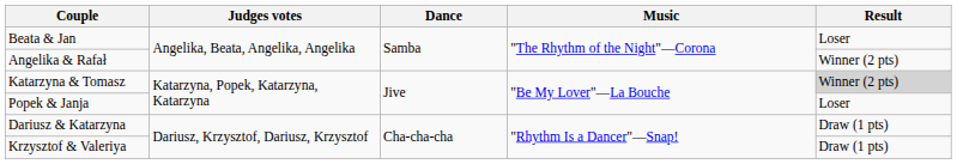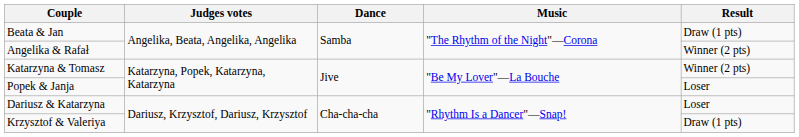 <table class="wikitable">
 <tr>
 <th width="160">Couple</th>
 <th width="260">Judges votes</th>
 <th width="140">Dance</th>
 <th width="350">Music</th>
 <th width="150">Result</th>
 </tr>
 <tr>
 <td>Beata & Jan</td>
 <td rowspan=2>Angelika, Beata, Angelika, Angelika</td>
 <td rowspan=2>Samba</td>
 <td rowspan=2>"<a href='#'>The Rhythm of the Night</a>"—<a href='#'>Corona</a></td>
-<td>Loser</td>
+<td>Draw (1 pts)</td>
 </tr>
 <tr>
 <td>Angelika & Rafał</td>
 <td>Winner (2 pts)</td>
 </tr>
 <tr>
 <td>Katarzyna & Tomasz</td>
 <td rowspan=2>Katarzyna, Popek, Katarzyna, Katarzyna</td>
 <td rowspan=2>Jive</td>
 <td rowspan=2>"<a href='#'>Be My Lover</a>"—<a href='#'>La Bouche</a></td>
-<td style="background: lightgrey;">Winner (2 pts)</td>
+<td>Winner (2 pts)</td>
 </tr>
 <tr>
 <td>Popek & Janja</td>
 <td>Loser</td>
 </tr>
 <tr>
 <td>Dariusz & Katarzyna</td>
 <td rowspan=2>Dariusz, Krzysztof, Dariusz, Krzysztof</td>
 <td rowspan=2>Cha-cha-cha</td>
 <td rowspan=2>"<a href='#'>Rhythm Is a Dancer</a>"—<a href='#'>Snap!</a></td>
-<td>Draw (1 pts)</td>
+<td>Loser</td>
 </tr>
 <tr>
 <td>Krzysztof & Valeriya</td>
 <td>Draw (1 pts)</td>
 </tr>
 </table>
